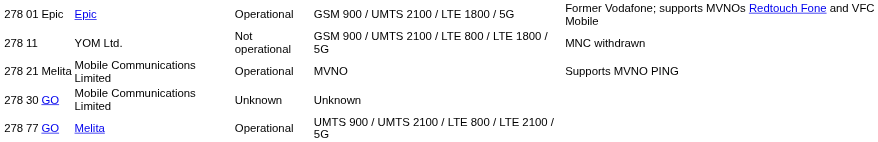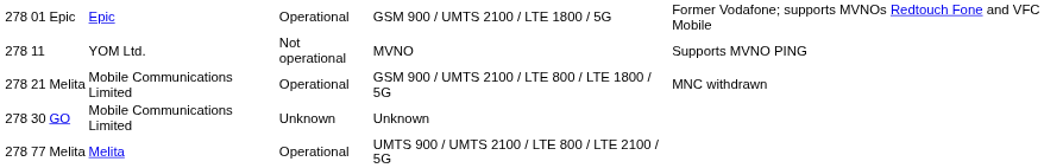 <table>
 <tr>
 <td>278</td>
 <td>01</td>
 <td>Epic</td>
 <td><a href='#'>Epic</a></td>
 <td>Operational</td>
 <td>GSM 900 / UMTS 2100 / LTE 1800 / 5G</td>
 <td>Former Vodafone; supports MVNOs <a href='#'>Redtouch Fone</a> and VFC Mobile</td>
 </tr>
 <tr>
 <td>278</td>
 <td>11</td>
 <td></td>
 <td>YOM Ltd.</td>
 <td>Not operational</td>
-<td>GSM 900 / UMTS 2100 / LTE 800 / LTE 1800 / 5G</td>
-<td> MNC withdrawn</td>
+<td>MVNO</td>
+<td>Supports MVNO PING</td>
 </tr>
 <tr>
 <td>278</td>
 <td>21</td>
 <td>Melita</td>
 <td>Mobile Communications Limited</td>
 <td>Operational</td>
-<td>MVNO</td>
-<td>Supports MVNO PING</td>
+<td>GSM 900 / UMTS 2100 / LTE 800 / LTE 1800 / 5G</td>
+<td> MNC withdrawn</td>
 </tr>
 <tr>
 <td>278</td>
 <td>30</td>
 <td><a href='#'>GO</a></td>
 <td>Mobile Communications Limited</td>
 <td>Unknown</td>
 <td>Unknown</td>
 <td></td>
 </tr>
 <tr>
 <td>278</td>
 <td>77</td>
-<td><a href='#'>GO</a></td>
+<td>Melita</td>
 <td><a href='#'>Melita</a></td>
 <td>Operational</td>
 <td>UMTS 900 / UMTS 2100 / LTE 800 / LTE 2100 / 5G</td>
 <td></td>
 </tr>
 </table>
